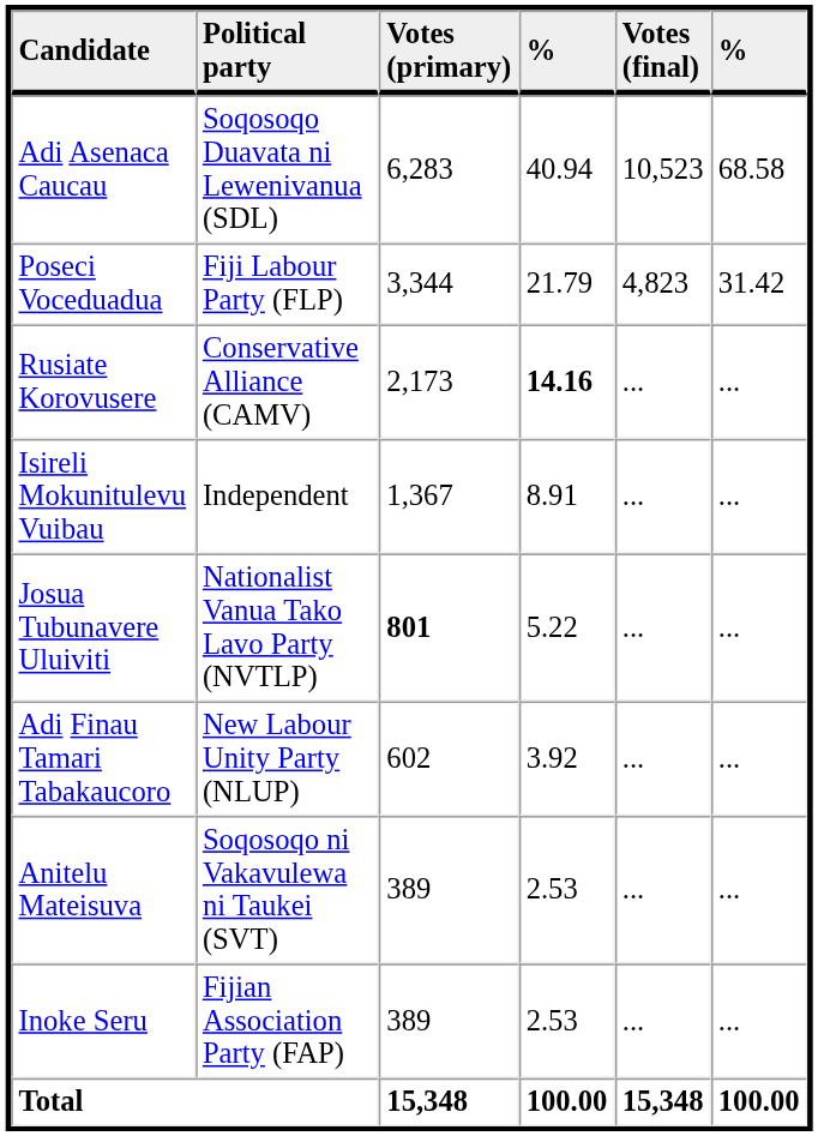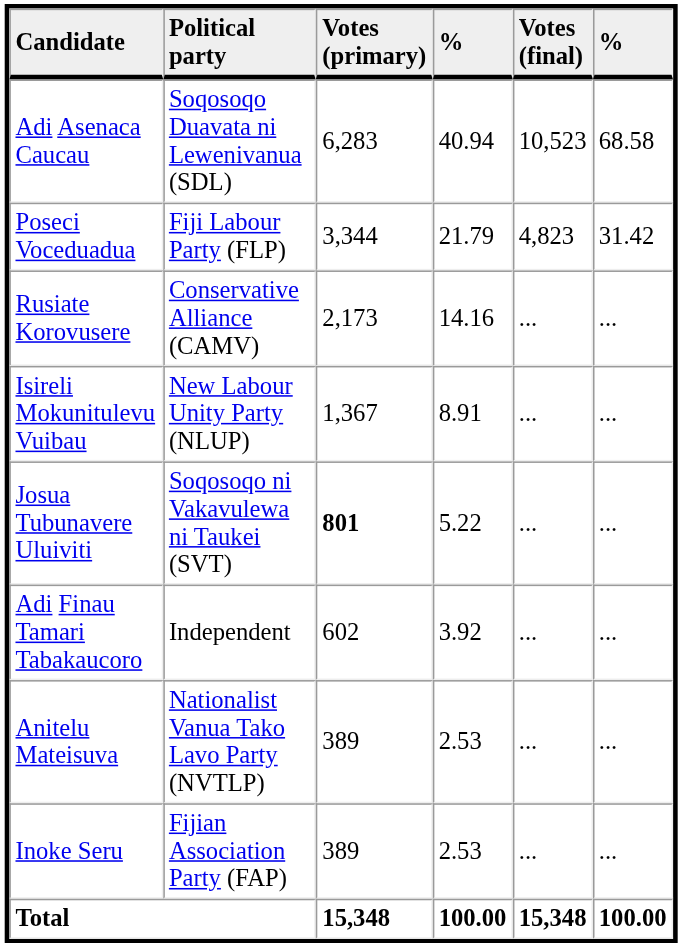 <table table width="70%" border="1" align="center" cellpadding=3 cellspacing=0 style="margin:5px; border:3px solid;">
 <tr>
 <td td width="27%" style="border-bottom:3px solid; background:#efefef;"><strong>Candidate</strong></td>
 <td td width="45%" style="border-bottom:3px solid; background:#efefef;"><strong>Political party</strong></td>
 <td td width="10%" style="border-bottom:3px solid; background:#efefef;"><strong>Votes<br>(primary)</strong></td>
 <td td width="10%" style="border-bottom:3px solid; background:#efefef;"><strong>%</strong></td>
 <td td width="4%" style="border-bottom:3px solid; background:#efefef;"><strong>Votes<br>(final)</strong></td>
 <td td width="4%" style="border-bottom:3px solid; background:#efefef;"><strong>%</strong></td>
 </tr>
 <tr>
 <td><a href='#'>Adi</a> <a href='#'>Asenaca Caucau</a></td>
 <td><a href='#'>Soqosoqo Duavata ni Lewenivanua</a> (SDL)</td>
 <td>6,283</td>
 <td>40.94</td>
 <td>10,523</td>
 <td>68.58</td>
 </tr>
 <tr>
 <td><a href='#'>Poseci Voceduadua</a></td>
 <td><a href='#'>Fiji Labour Party</a> (FLP)</td>
 <td>3,344</td>
 <td>21.79</td>
 <td>4,823</td>
 <td>31.42</td>
 </tr>
 <tr>
 <td><a href='#'>Rusiate Korovusere</a></td>
 <td><a href='#'>Conservative Alliance</a> (CAMV)</td>
 <td>2,173</td>
-<td><strong>14.16</strong></td>
+<td>14.16</td>
 <td>...</td>
 <td>...</td>
 </tr>
 <tr>
 <td><a href='#'>Isireli Mokunitulevu Vuibau</a></td>
-<td>Independent</td>
+<td><a href='#'>New Labour Unity Party</a> (NLUP)</td>
 <td>1,367</td>
 <td>8.91</td>
 <td>...</td>
 <td>...</td>
 </tr>
 <tr>
 <td><a href='#'>Josua Tubunavere Uluiviti</a></td>
-<td><a href='#'>Nationalist Vanua Tako Lavo Party</a> (NVTLP)</td>
+<td><a href='#'>Soqosoqo ni Vakavulewa ni Taukei</a> (SVT)</td>
 <td><strong>801</strong></td>
 <td>5.22</td>
 <td>...</td>
 <td>...</td>
 </tr>
 <tr>
 <td><a href='#'>Adi</a> <a href='#'>Finau Tamari Tabakaucoro</a></td>
-<td><a href='#'>New Labour Unity Party</a> (NLUP)</td>
+<td>Independent</td>
 <td>602</td>
 <td>3.92</td>
 <td>...</td>
 <td>...</td>
 </tr>
 <tr>
 <td><a href='#'>Anitelu Mateisuva</a></td>
-<td><a href='#'>Soqosoqo ni Vakavulewa ni Taukei</a> (SVT)</td>
+<td><a href='#'>Nationalist Vanua Tako Lavo Party</a> (NVTLP)</td>
 <td>389</td>
 <td>2.53</td>
 <td>...</td>
 <td>...</td>
 </tr>
 <tr>
 <td><a href='#'>Inoke Seru</a></td>
 <td><a href='#'>Fijian Association Party</a> (FAP)</td>
 <td>389</td>
 <td>2.53</td>
 <td>...</td>
 <td>...</td>
 </tr>
 <tr>
 <td colspan=2><strong>Total</strong></td>
 <td><strong>15,348</strong></td>
 <td><strong>100.00</strong></td>
 <td><strong>15,348</strong></td>
 <td><strong>100.00</strong></td>
 </tr>
 <tr>
 </tr>
 </table>
